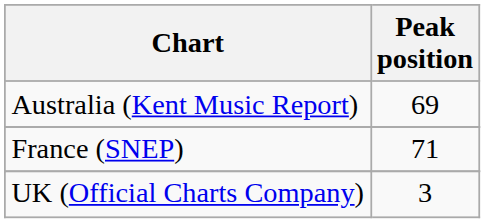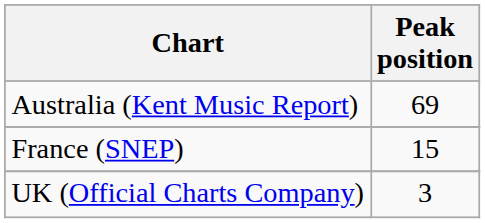 <table class="wikitable sortable">
 <tr>
 <th>Chart</th>
 <th>Peak<br>position</th>
 </tr>
 <tr>
 <td>Australia (<a href='#'>Kent Music Report</a>)</td>
 <td style="text-align:center;">69</td>
 </tr>
 <tr>
 </tr>
 <tr>
 <td>France (<a href='#'>SNEP</a>)</td>
-<td align="center">71</td>
+<td align="center">15</td>
 </tr>
 <tr>
 </tr>
 <tr>
 </tr>
 <tr>
 </tr>
 <tr>
 <td>UK (<a href='#'>Official Charts Company</a>)</td>
 <td align="center">3</td>
 </tr>
 </table>
